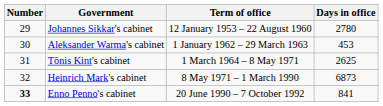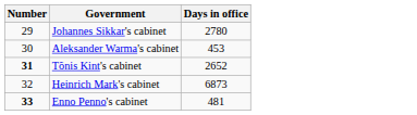 <table class="wikitable sortable" style="text-align:center">
 <tr>
 <th>Number</th>
 <th>Government</th>
-<th>Term of office</th>
 <th>Days in office</th>
 </tr>
 <tr>
 <td>29</td>
 <td align=left><a href='#'>Johannes Sikkar</a>'s cabinet</td>
-<td>12 January 1953 – 22 August 1960</td>
 <td>2780</td>
 </tr>
 <tr>
 <td>30</td>
 <td align=left><a href='#'>Aleksander Warma</a>'s cabinet</td>
-<td>1 January 1962 – 29 March 1963</td>
 <td>453</td>
 </tr>
 <tr>
-<td>31</td>
+<td><strong>31</strong></td>
 <td align=left><a href='#'>Tõnis Kint</a>'s cabinet</td>
-<td>1 March 1964 – 8 May 1971</td>
-<td>2625</td>
+<td>2652</td>
 </tr>
 <tr>
 <td>32</td>
 <td align=left><a href='#'>Heinrich Mark</a>'s cabinet</td>
-<td>8 May 1971 – 1 March 1990</td>
 <td>6873</td>
 </tr>
 <tr>
 <td><strong>33</strong></td>
 <td align=left><a href='#'>Enno Penno</a>'s cabinet</td>
-<td>20 June 1990 – 7 October 1992</td>
-<td>841</td>
+<td>481</td>
 </tr>
 </table>
